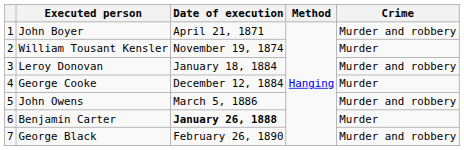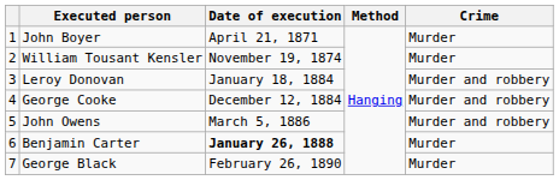 <table class="wikitable">
 <tr>
 <th></th>
 <th>Executed person</th>
 <th>Date of execution</th>
 <th>Method</th>
 <th>Crime</th>
 </tr>
 <tr>
 <td>1</td>
 <td>John Boyer</td>
 <td>April 21, 1871</td>
 <td rowspan="7"><a href='#'>Hanging</a></td>
-<td>Murder and robbery</td>
+<td>Murder</td>
 </tr>
 <tr>
 <td>2</td>
 <td>William Tousant Kensler</td>
 <td>November 19, 1874</td>
 <td>Murder</td>
 </tr>
 <tr>
 <td>3</td>
 <td>Leroy Donovan</td>
 <td>January 18, 1884</td>
 <td>Murder and robbery</td>
 </tr>
 <tr>
 <td>4</td>
 <td>George Cooke</td>
 <td>December 12, 1884</td>
-<td>Murder</td>
+<td>Murder and robbery</td>
 </tr>
 <tr>
 <td>5</td>
 <td>John Owens</td>
 <td>March 5, 1886</td>
 <td>Murder and robbery</td>
 </tr>
 <tr>
 <td>6</td>
 <td>Benjamin Carter</td>
 <td><strong>January 26, 1888</strong></td>
 <td>Murder</td>
 </tr>
 <tr>
 <td>7</td>
 <td>George Black</td>
 <td>February 26, 1890</td>
-<td>Murder and robbery</td>
+<td>Murder</td>
 </tr>
 </table>
